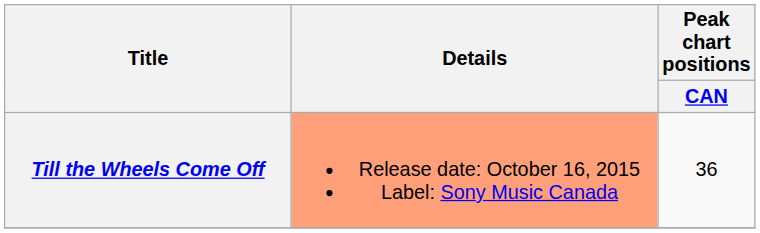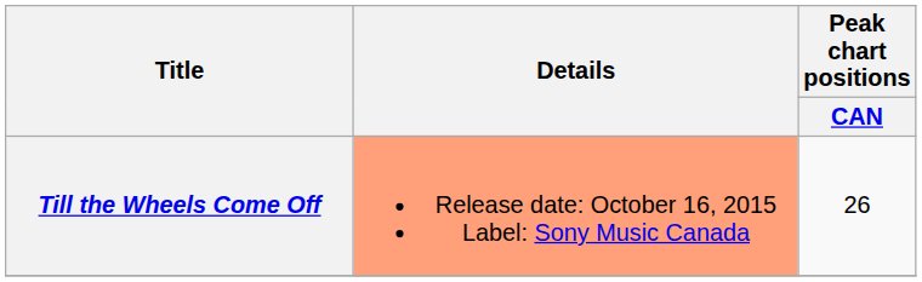 <table class="wikitable plainrowheaders" style="text-align:center">
 <tr>
 <th style="width:14em;" rowspan="2">Title</th>
 <th style="width:18em;" rowspan="2">Details</th>
 <th colspan="1">Peak chart<br>positions</th>
 </tr>
 <tr>
 <th style="width:4em;"><a href='#'>CAN</a><br></th>
 </tr>
 <tr>
 <th scope="row"><em><a href='#'>Till the Wheels Come Off</a></em></th>
 <td style="background: lightsalmon;"><br><ul><li>Release date: October 16, 2015</li><li>Label: <a href='#'>Sony Music Canada</a></li></ul></td>
-<td>36</td>
+<td>26</td>
 </tr>
 <tr>
 </tr>
 </table>
